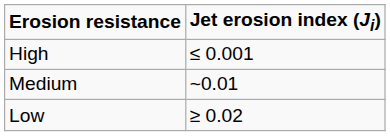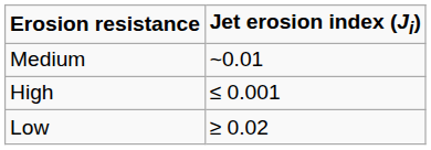 <table class="wikitable">
 <tr>
 <td><strong>Erosion resistance</strong></td>
 <td><strong>Jet erosion index (<em>J<sub>i</sub></em>)</strong></td>
 </tr>
 <tr>
+<td>Medium</td>
+<td>~0.01</td>
+</tr>
+<tr>
 <td>High</td>
 <td>≤ 0.001</td>
-</tr>
-<tr>
-<td>Medium</td>
-<td>~0.01</td>
 </tr>
 <tr>
 <td>Low</td>
 <td>≥ 0.02</td>
 </tr>
 </table>
